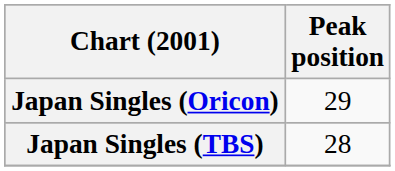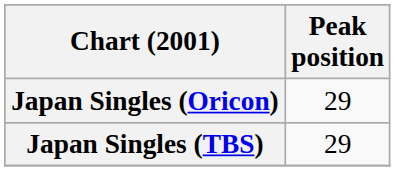 <table class="wikitable sortable plainrowheaders">
 <tr>
 <th>Chart (2001)</th>
 <th>Peak<br>position</th>
 </tr>
 <tr>
 <th scope="row">Japan Singles (<a href='#'>Oricon</a>)</th>
 <td align="center">29</td>
 </tr>
 <tr>
 <th scope="row">Japan Singles (<a href='#'>TBS</a>)</th>
-<td align="center">28</td>
+<td align="center">29</td>
 </tr>
 <tr>
 </tr>
 </table>
